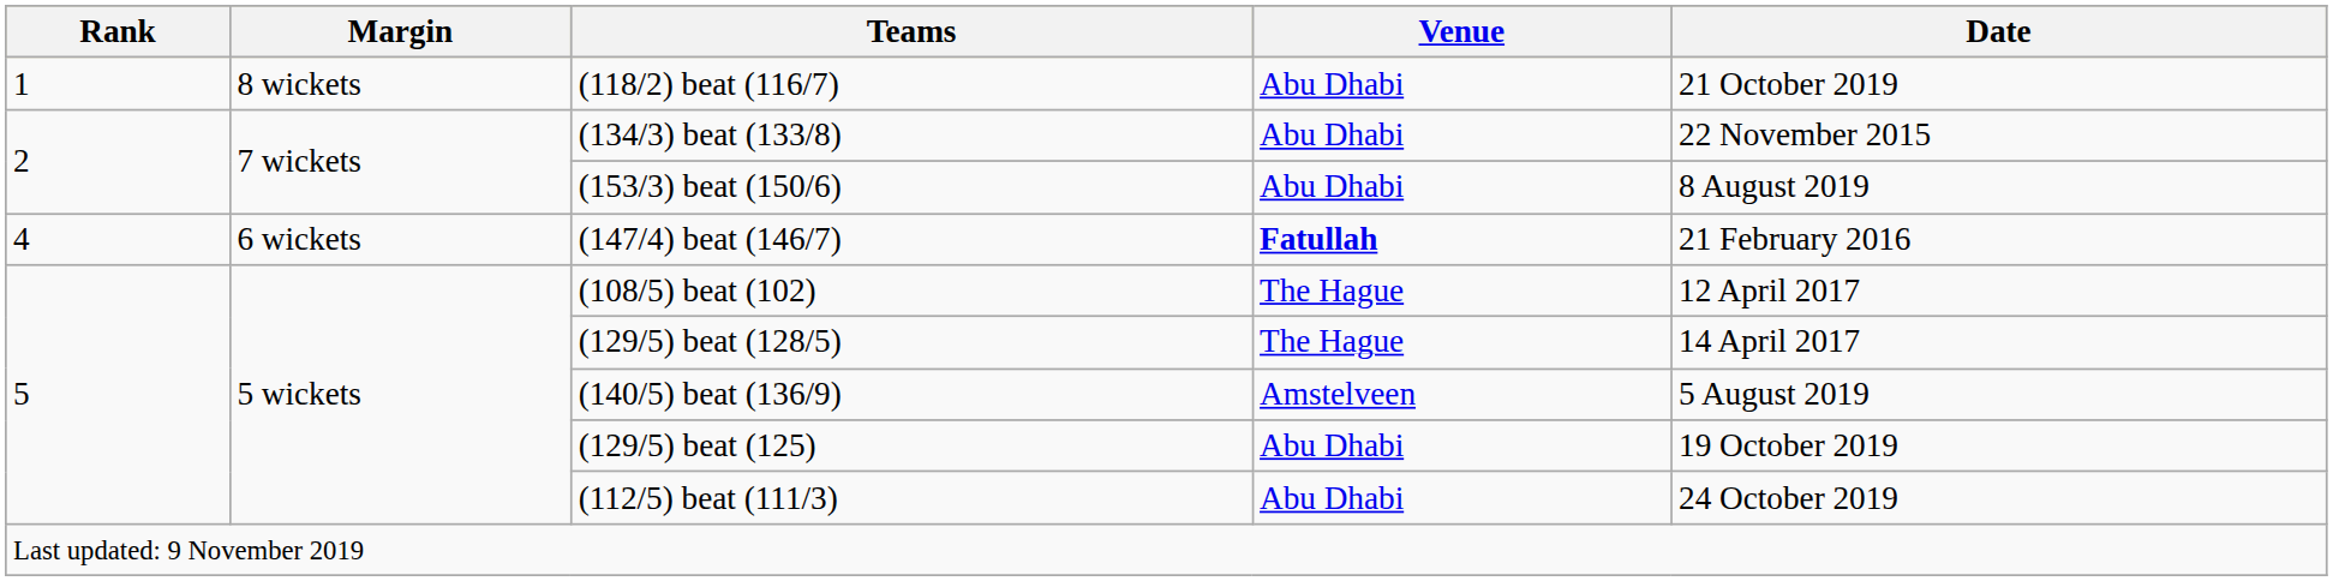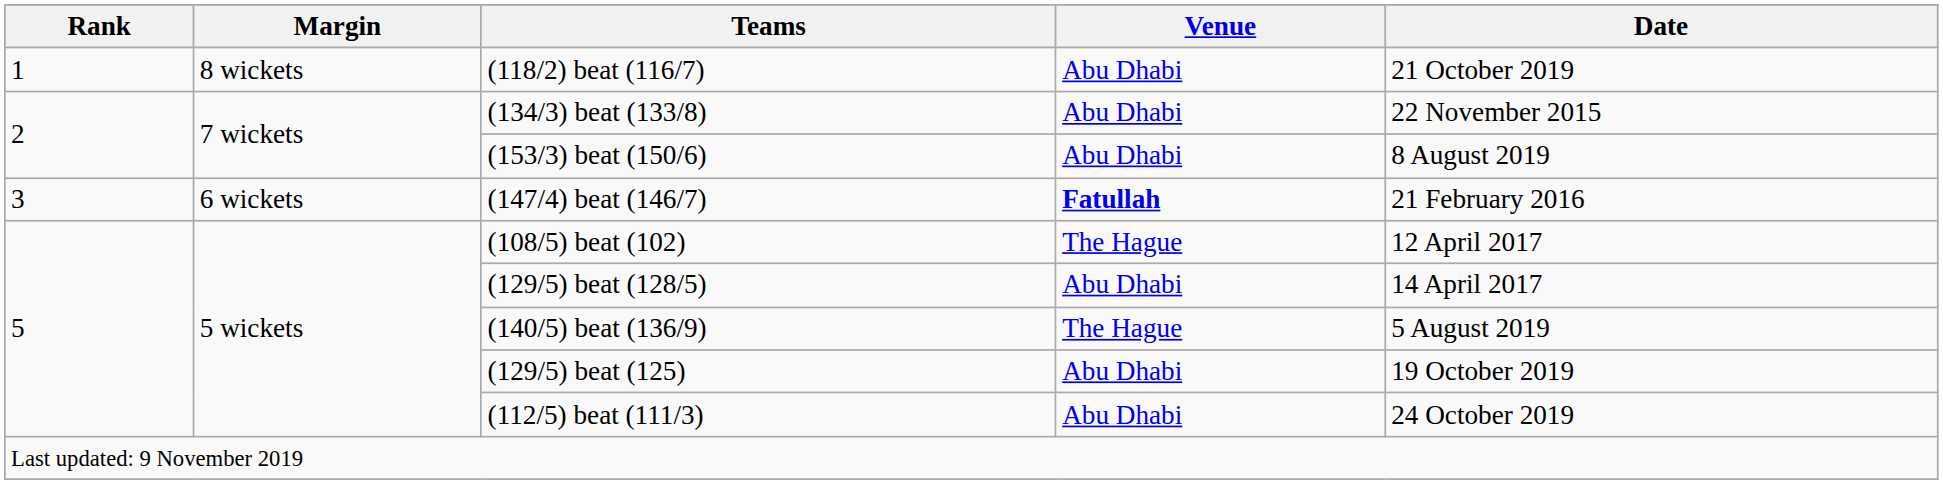 <table class="wikitable" style="width:90%;">
 <tr style="background:#bdb76b;">
 <th>Rank</th>
 <th>Margin</th>
 <th>Teams</th>
 <th><a href='#'>Venue</a></th>
 <th>Date</th>
 </tr>
 <tr>
 <td>1</td>
 <td>8 wickets</td>
 <td> (118/2) beat  (116/7)</td>
 <td><a href='#'>Abu Dhabi</a></td>
 <td>21 October 2019</td>
 </tr>
 <tr>
 <td rowspan=2>2</td>
 <td rowspan=2>7 wickets</td>
 <td> (134/3) beat  (133/8)</td>
 <td><a href='#'>Abu Dhabi</a></td>
 <td>22 November 2015</td>
 </tr>
 <tr>
 <td> (153/3) beat  (150/6)</td>
 <td><a href='#'>Abu Dhabi</a></td>
 <td>8 August 2019</td>
 </tr>
 <tr>
-<td>4</td>
+<td>3</td>
 <td>6 wickets</td>
 <td> (147/4) beat  (146/7)</td>
 <td><strong><a href='#'>Fatullah</a></strong></td>
 <td>21 February 2016</td>
 </tr>
 <tr>
 <td rowspan=5>5</td>
 <td rowspan=5>5 wickets</td>
 <td> (108/5) beat  (102)</td>
 <td><a href='#'>The Hague</a></td>
 <td>12 April 2017</td>
 </tr>
 <tr>
 <td> (129/5) beat  (128/5)</td>
-<td><a href='#'>The Hague</a></td>
+<td><a href='#'>Abu Dhabi</a></td>
 <td>14 April 2017</td>
 </tr>
 <tr>
 <td> (140/5) beat  (136/9)</td>
-<td><a href='#'>Amstelveen</a></td>
+<td><a href='#'>The Hague</a></td>
 <td>5 August 2019</td>
 </tr>
 <tr>
 <td> (129/5) beat  (125)</td>
 <td><a href='#'>Abu Dhabi</a></td>
 <td>19 October 2019</td>
 </tr>
 <tr>
 <td> (112/5) beat  (111/3)</td>
 <td><a href='#'>Abu Dhabi</a></td>
 <td>24 October 2019</td>
 </tr>
 <tr>
 <td colspan=5><small>Last updated: 9 November 2019</small></td>
 </tr>
 </table>
